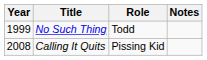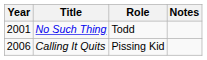 <table class="wikitable sortable">
 <tr>
 <th>Year</th>
 <th>Title</th>
 <th>Role</th>
 <th>Notes</th>
 </tr>
 <tr>
-<td>1999</td>
+<td>2001</td>
 <td><a href='#'><em>No Such Thing</em></a></td>
 <td>Todd</td>
 <td></td>
 </tr>
 <tr>
-<td>2008</td>
+<td>2006</td>
 <td><em>Calling It Quits</em></td>
 <td>Pissing Kid</td>
 <td></td>
 </tr>
 </table>
